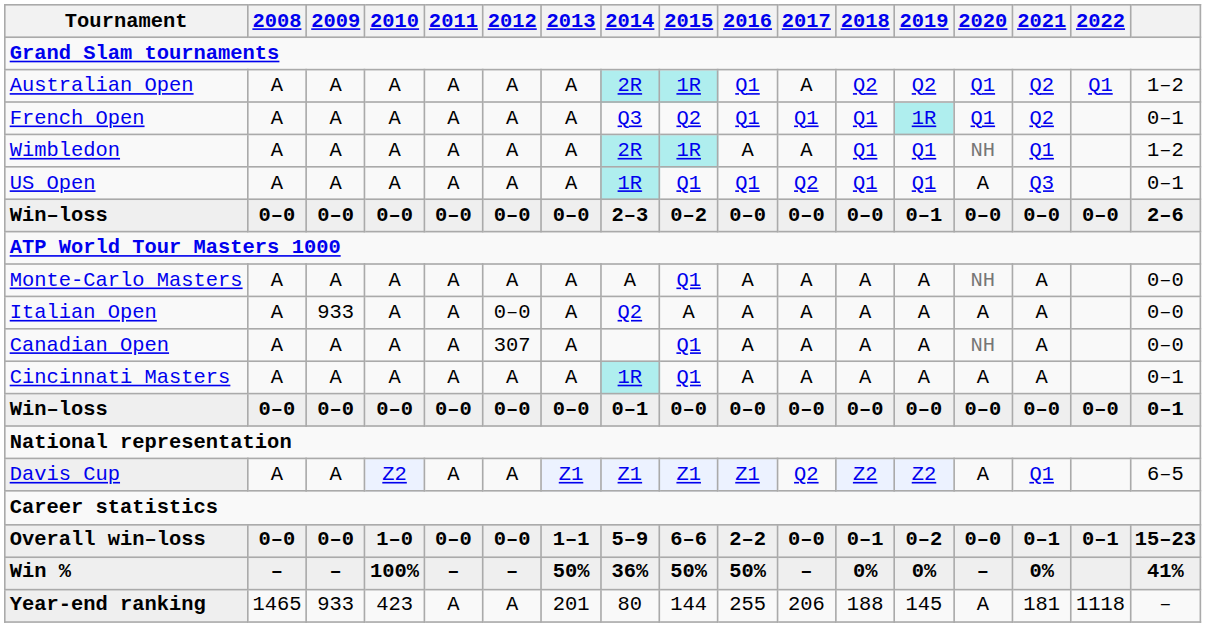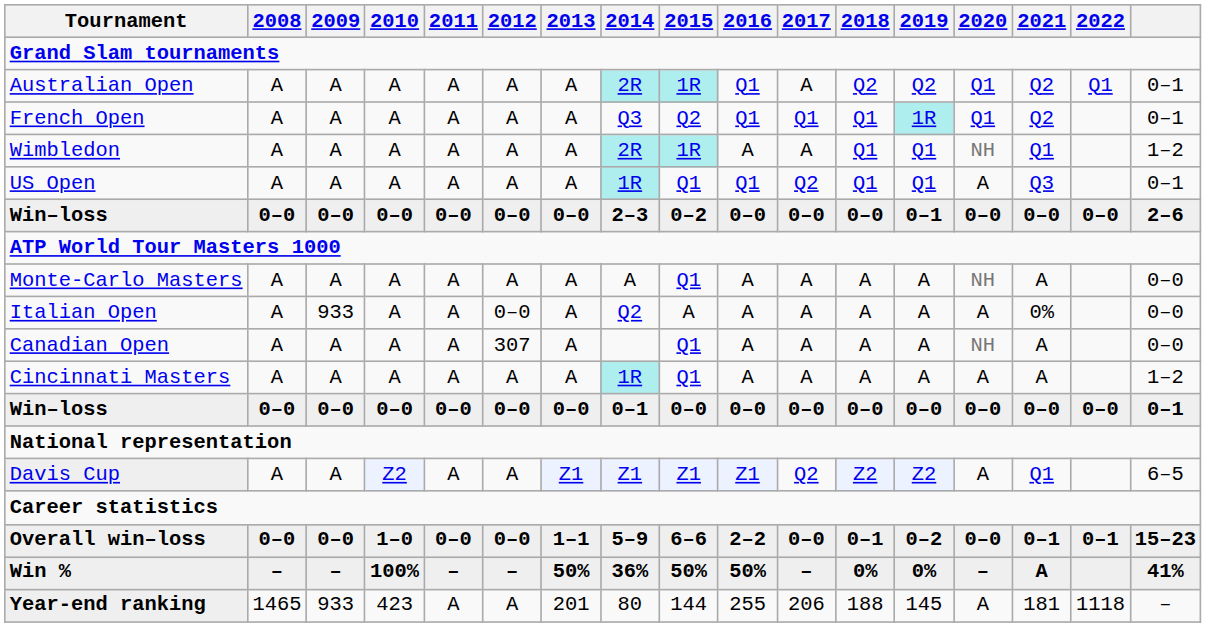 <table class=wikitable style=text-align:center;font-size:97%>
 <tr>
 <th>Tournament</th>
 <th><a href='#'>2008</a></th>
 <th><a href='#'>2009</a></th>
 <th><a href='#'>2010</a></th>
 <th><a href='#'>2011</a></th>
 <th><a href='#'>2012</a></th>
 <th><a href='#'>2013</a></th>
 <th><a href='#'>2014</a></th>
 <th><a href='#'>2015</a></th>
 <th><a href='#'>2016</a></th>
 <th><a href='#'>2017</a></th>
 <th><a href='#'>2018</a></th>
 <th><a href='#'>2019</a></th>
 <th><a href='#'>2020</a></th>
 <th><a href='#'>2021</a></th>
 <th><a href='#'>2022</a></th>
 <th></th>
 </tr>
 <tr>
 <td colspan="17" align="left"><strong><a href='#'>Grand Slam tournaments</a></strong></td>
 </tr>
 <tr>
 <td align=left><a href='#'>Australian Open</a></td>
 <td>A</td>
 <td>A</td>
 <td>A</td>
 <td>A</td>
 <td>A</td>
 <td>A</td>
 <td bgcolor=afeeee><a href='#'>2R</a></td>
 <td bgcolor=afeeee><a href='#'>1R</a></td>
 <td><a href='#'>Q1</a></td>
 <td>A</td>
 <td><a href='#'>Q2</a></td>
 <td><a href='#'>Q2</a></td>
 <td><a href='#'>Q1</a></td>
 <td><a href='#'>Q2</a></td>
 <td><a href='#'>Q1</a></td>
-<td>1–2</td>
+<td>0–1</td>
 </tr>
 <tr>
 <td align=left><a href='#'>French Open</a></td>
 <td>A</td>
 <td>A</td>
 <td>A</td>
 <td>A</td>
 <td>A</td>
 <td>A</td>
 <td><a href='#'>Q3</a></td>
 <td><a href='#'>Q2</a></td>
 <td><a href='#'>Q1</a></td>
 <td><a href='#'>Q1</a></td>
 <td><a href='#'>Q1</a></td>
 <td bgcolor=afeeee><a href='#'>1R</a></td>
 <td><a href='#'>Q1</a></td>
 <td><a href='#'>Q2</a></td>
 <td></td>
 <td>0–1</td>
 </tr>
 <tr>
 <td align=left><a href='#'>Wimbledon</a></td>
 <td>A</td>
 <td>A</td>
 <td>A</td>
 <td>A</td>
 <td>A</td>
 <td>A</td>
 <td bgcolor=afeeee><a href='#'>2R</a></td>
 <td bgcolor=afeeee><a href='#'>1R</a></td>
 <td>A</td>
 <td>A</td>
 <td><a href='#'>Q1</a></td>
 <td><a href='#'>Q1</a></td>
 <td style=color:#767676>NH</td>
 <td><a href='#'>Q1</a></td>
 <td></td>
 <td>1–2</td>
 </tr>
 <tr>
 <td align=left><a href='#'>US Open</a></td>
 <td>A</td>
 <td>A</td>
 <td>A</td>
 <td>A</td>
 <td>A</td>
 <td>A</td>
 <td bgcolor=afeeee><a href='#'>1R</a></td>
 <td><a href='#'>Q1</a></td>
 <td><a href='#'>Q1</a></td>
 <td><a href='#'>Q2</a></td>
 <td><a href='#'>Q1</a></td>
 <td><a href='#'>Q1</a></td>
 <td>A</td>
 <td><a href='#'>Q3</a></td>
 <td></td>
 <td>0–1</td>
 </tr>
 <tr style=font-weight:bold;background:#efefef>
 <td style=text-align:left>Win–loss</td>
 <td>0–0</td>
 <td>0–0</td>
 <td>0–0</td>
 <td>0–0</td>
 <td>0–0</td>
 <td>0–0</td>
 <td>2–3</td>
 <td>0–2</td>
 <td>0–0</td>
 <td>0–0</td>
 <td>0–0</td>
 <td>0–1</td>
 <td>0–0</td>
 <td>0–0</td>
 <td>0–0</td>
 <td>2–6</td>
 </tr>
 <tr>
 <td colspan="17" align="left"><strong><a href='#'>ATP World Tour Masters 1000</a></strong></td>
 </tr>
 <tr>
 <td align=left><a href='#'>Monte-Carlo Masters</a></td>
 <td>A</td>
 <td>A</td>
 <td>A</td>
 <td>A</td>
 <td>A</td>
 <td>A</td>
 <td>A</td>
 <td><a href='#'>Q1</a></td>
 <td>A</td>
 <td>A</td>
 <td>A</td>
 <td>A</td>
 <td style=color:#767676>NH</td>
 <td>A</td>
 <td></td>
 <td>0–0</td>
 </tr>
 <tr>
 <td align=left><a href='#'>Italian Open</a></td>
 <td>A</td>
 <td>933</td>
 <td>A</td>
 <td>A</td>
 <td>0–0</td>
 <td>A</td>
 <td><a href='#'>Q2</a></td>
 <td>A</td>
 <td>A</td>
 <td>A</td>
 <td>A</td>
 <td>A</td>
 <td>A</td>
-<td>A</td>
+<td>0%</td>
 <td></td>
 <td>0–0</td>
 </tr>
 <tr>
 <td align=left><a href='#'>Canadian Open</a></td>
 <td>A</td>
 <td>A</td>
 <td>A</td>
 <td>A</td>
 <td>307</td>
 <td>A</td>
 <td></td>
 <td><a href='#'>Q1</a></td>
 <td>A</td>
 <td>A</td>
 <td>A</td>
 <td>A</td>
 <td style=color:#767676>NH</td>
 <td>A</td>
 <td></td>
 <td>0–0</td>
 </tr>
 <tr>
 <td align=left><a href='#'>Cincinnati Masters</a></td>
 <td>A</td>
 <td>A</td>
 <td>A</td>
 <td>A</td>
 <td>A</td>
 <td>A</td>
 <td bgcolor=afeeee><a href='#'>1R</a></td>
 <td><a href='#'>Q1</a></td>
 <td>A</td>
 <td>A</td>
 <td>A</td>
 <td>A</td>
 <td>A</td>
 <td>A</td>
 <td></td>
-<td>0–1</td>
+<td>1–2</td>
 </tr>
 <tr style=font-weight:bold;background:#efefef>
 <td style=text-align:left>Win–loss</td>
 <td>0–0</td>
 <td>0–0</td>
 <td>0–0</td>
 <td>0–0</td>
 <td>0–0</td>
 <td>0–0</td>
 <td>0–1</td>
 <td>0–0</td>
 <td>0–0</td>
 <td>0–0</td>
 <td>0–0</td>
 <td>0–0</td>
 <td>0–0</td>
 <td>0–0</td>
 <td>0–0</td>
 <td>0–1</td>
 </tr>
 <tr>
 <td colspan="17" align="left"><strong>National representation</strong></td>
 </tr>
 <tr>
 <td bgcolor=EFEFEF align=left><a href='#'>Davis Cup</a></td>
 <td>A</td>
 <td>A</td>
 <td bgcolor=ecf2ff><a href='#'>Z2</a></td>
 <td>A</td>
 <td>A</td>
 <td bgcolor=ecf2ff><a href='#'>Z1</a></td>
 <td bgcolor=ecf2ff><a href='#'>Z1</a></td>
 <td bgcolor=ecf2ff><a href='#'>Z1</a></td>
 <td bgcolor=ecf2ff><a href='#'>Z1</a></td>
 <td><a href='#'>Q2</a></td>
 <td bgcolor=ecf2ff><a href='#'>Z2</a></td>
 <td bgcolor=ecf2ff><a href='#'>Z2</a></td>
 <td>A</td>
 <td><a href='#'>Q1</a></td>
 <td></td>
 <td>6–5</td>
 </tr>
 <tr>
 <td colspan="17" align="left"><strong>Career statistics</strong></td>
 </tr>
 <tr style=font-weight:bold;background:#efefef>
 <td style=text-align:left>Overall win–loss</td>
 <td>0–0</td>
 <td>0–0</td>
 <td>1–0</td>
 <td>0–0</td>
 <td>0–0</td>
 <td>1–1</td>
 <td>5–9</td>
 <td>6–6</td>
 <td>2–2</td>
 <td>0–0</td>
 <td>0–1</td>
 <td>0–2</td>
 <td>0–0</td>
 <td>0–1</td>
 <td>0–1</td>
 <td>15–23</td>
 </tr>
 <tr style=font-weight:bold;background:#efefef>
 <td style=text-align:left>Win %</td>
 <td>–</td>
 <td>–</td>
 <td>100%</td>
 <td>–</td>
 <td>–</td>
 <td>50%</td>
 <td>36%</td>
 <td>50%</td>
 <td>50%</td>
 <td>–</td>
 <td>0%</td>
 <td>0%</td>
 <td>–</td>
-<td>0%</td>
+<td>A</td>
 <td></td>
 <td>41%</td>
 </tr>
 <tr>
 <td bgcolor=EFEFEF align=left><strong>Year-end ranking</strong></td>
 <td>1465</td>
 <td>933</td>
 <td>423</td>
 <td>A</td>
 <td>A</td>
 <td>201</td>
 <td>80</td>
 <td>144</td>
 <td>255</td>
 <td>206</td>
 <td>188</td>
 <td>145</td>
 <td>A</td>
 <td>181</td>
 <td>1118</td>
 <td>–</td>
 </tr>
 </table>
